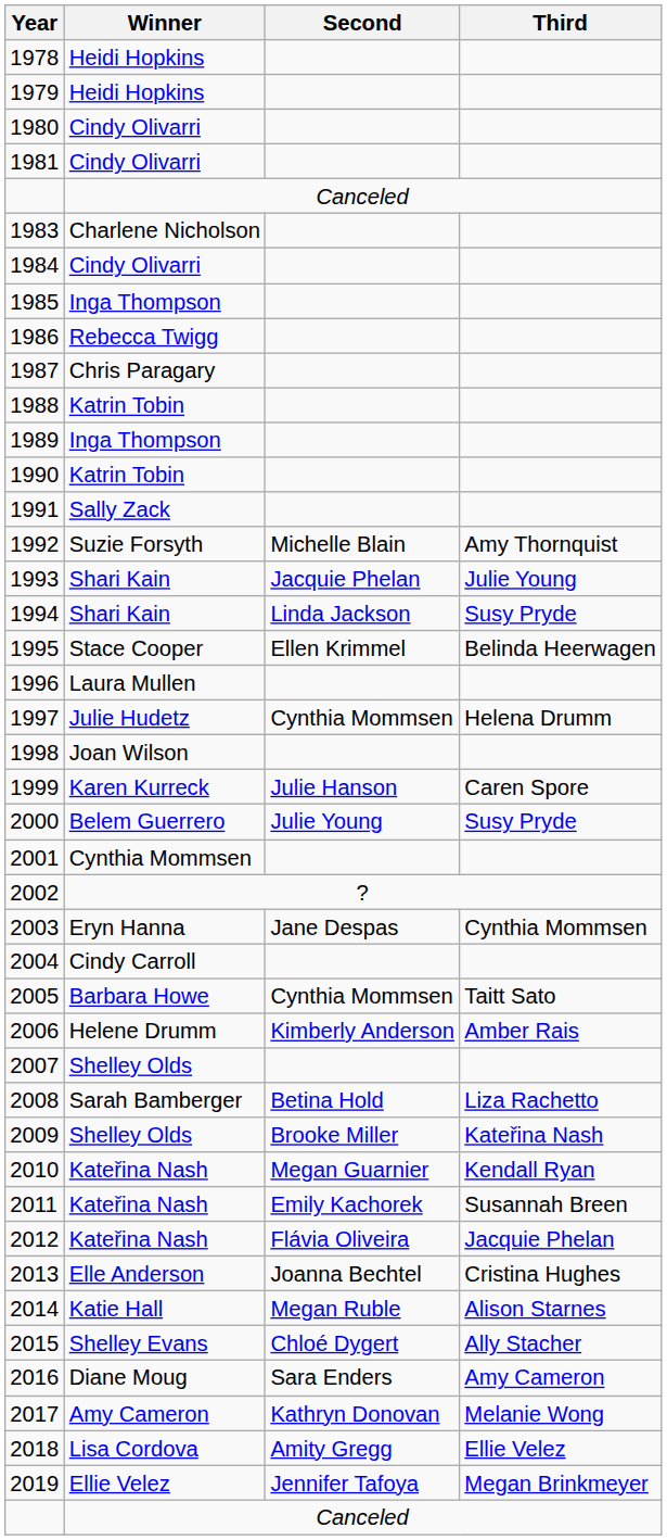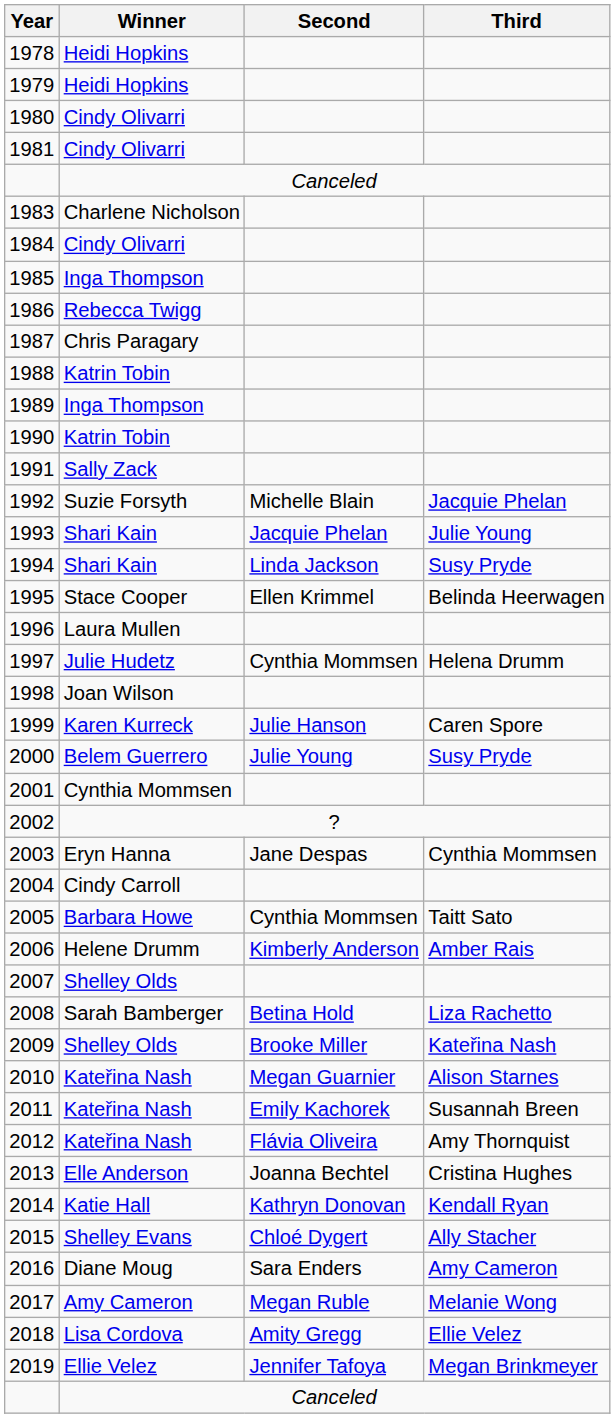 <table class="wikitable sortable" style="font-size:95%">
 <tr>
 <th>Year</th>
 <th>Winner</th>
 <th>Second</th>
 <th>Third</th>
 </tr>
 <tr>
 <td>1978</td>
 <td> <a href='#'>Heidi Hopkins</a></td>
 <td></td>
 <td></td>
 </tr>
 <tr>
 <td>1979</td>
 <td> <a href='#'>Heidi Hopkins</a></td>
 <td></td>
 <td></td>
 </tr>
 <tr>
 <td>1980</td>
 <td> <a href='#'>Cindy Olivarri</a></td>
 <td></td>
 <td></td>
 </tr>
 <tr>
 <td>1981</td>
 <td> <a href='#'>Cindy Olivarri</a></td>
 <td></td>
 <td></td>
 </tr>
 <tr>
 <td></td>
 <td colspan=3; align=center><em>Canceled</em></td>
 </tr>
 <tr>
 <td>1983</td>
 <td> Charlene Nicholson</td>
 <td></td>
 <td></td>
 </tr>
 <tr>
 <td>1984</td>
 <td> <a href='#'>Cindy Olivarri</a></td>
 <td></td>
 <td></td>
 </tr>
 <tr>
 <td>1985</td>
 <td> <a href='#'>Inga Thompson</a></td>
 <td></td>
 <td></td>
 </tr>
 <tr>
 <td>1986</td>
 <td> <a href='#'>Rebecca Twigg</a></td>
 <td></td>
 <td></td>
 </tr>
 <tr>
 <td>1987</td>
 <td> Chris Paragary</td>
 <td></td>
 <td></td>
 </tr>
 <tr>
 <td>1988</td>
 <td> <a href='#'>Katrin Tobin</a></td>
 <td></td>
 <td></td>
 </tr>
 <tr>
 <td>1989</td>
 <td> <a href='#'>Inga Thompson</a></td>
 <td></td>
 <td></td>
 </tr>
 <tr>
 <td>1990</td>
 <td> <a href='#'>Katrin Tobin</a></td>
 <td></td>
 <td></td>
 </tr>
 <tr>
 <td>1991</td>
 <td> <a href='#'>Sally Zack</a></td>
 <td></td>
 <td></td>
 </tr>
 <tr>
 <td>1992</td>
 <td> Suzie Forsyth</td>
 <td> Michelle Blain</td>
-<td> Amy Thornquist</td>
+<td> <a href='#'>Jacquie Phelan</a></td>
 </tr>
 <tr>
 <td>1993</td>
 <td> <a href='#'>Shari Kain</a></td>
 <td> <a href='#'>Jacquie Phelan</a></td>
 <td> <a href='#'>Julie Young</a></td>
 </tr>
 <tr>
 <td>1994</td>
 <td> <a href='#'>Shari Kain</a></td>
 <td> <a href='#'>Linda Jackson</a></td>
 <td> <a href='#'>Susy Pryde</a></td>
 </tr>
 <tr>
 <td>1995</td>
 <td> Stace Cooper</td>
 <td> Ellen Krimmel</td>
 <td> Belinda Heerwagen</td>
 </tr>
 <tr>
 <td>1996</td>
 <td> Laura Mullen</td>
 <td></td>
 <td></td>
 </tr>
 <tr>
 <td>1997</td>
 <td> <a href='#'>Julie Hudetz</a></td>
 <td> Cynthia Mommsen</td>
 <td> Helena Drumm</td>
 </tr>
 <tr>
 <td>1998</td>
 <td> Joan Wilson</td>
 <td></td>
 <td></td>
 </tr>
 <tr>
 <td>1999</td>
 <td> <a href='#'>Karen Kurreck</a></td>
 <td> <a href='#'>Julie Hanson</a></td>
 <td> Caren Spore</td>
 </tr>
 <tr>
 <td>2000</td>
 <td> <a href='#'>Belem Guerrero</a></td>
 <td> <a href='#'>Julie Young</a></td>
 <td> <a href='#'>Susy Pryde</a></td>
 </tr>
 <tr>
 <td>2001</td>
 <td> Cynthia Mommsen</td>
 <td></td>
 <td></td>
 </tr>
 <tr>
 <td>2002</td>
 <td colspan=3; align=center>?</td>
 </tr>
 <tr>
 <td>2003</td>
 <td> Eryn Hanna</td>
 <td> Jane Despas</td>
 <td> Cynthia Mommsen</td>
 </tr>
 <tr>
 <td>2004</td>
 <td> Cindy Carroll</td>
 <td></td>
 <td></td>
 </tr>
 <tr>
 <td>2005</td>
 <td> <a href='#'>Barbara Howe</a></td>
 <td> Cynthia Mommsen</td>
 <td> Taitt Sato</td>
 </tr>
 <tr>
 <td>2006</td>
 <td> Helene Drumm</td>
 <td> <a href='#'>Kimberly Anderson</a></td>
 <td> <a href='#'>Amber Rais</a></td>
 </tr>
 <tr>
 <td>2007</td>
 <td> <a href='#'>Shelley Olds</a></td>
 <td></td>
 <td></td>
 </tr>
 <tr>
 <td>2008</td>
 <td> Sarah Bamberger</td>
 <td> <a href='#'>Betina Hold</a></td>
 <td> <a href='#'>Liza Rachetto</a></td>
 </tr>
 <tr>
 <td>2009</td>
 <td> <a href='#'>Shelley Olds</a></td>
 <td> <a href='#'>Brooke Miller</a></td>
 <td> <a href='#'>Kateřina Nash</a></td>
 </tr>
 <tr>
 <td>2010</td>
 <td> <a href='#'>Kateřina Nash</a></td>
 <td> <a href='#'>Megan Guarnier</a></td>
-<td> <a href='#'>Kendall Ryan</a></td>
+<td> <a href='#'>Alison Starnes</a></td>
 </tr>
 <tr>
 <td>2011</td>
 <td> <a href='#'>Kateřina Nash</a></td>
 <td> <a href='#'>Emily Kachorek</a></td>
 <td> Susannah Breen</td>
 </tr>
 <tr>
 <td>2012</td>
 <td> <a href='#'>Kateřina Nash</a></td>
 <td> <a href='#'>Flávia Oliveira</a></td>
-<td> <a href='#'>Jacquie Phelan</a></td>
+<td> Amy Thornquist</td>
 </tr>
 <tr>
 <td>2013</td>
 <td> <a href='#'>Elle Anderson</a></td>
 <td> Joanna Bechtel</td>
 <td> Cristina Hughes</td>
 </tr>
 <tr>
 <td>2014</td>
 <td> <a href='#'>Katie Hall</a></td>
-<td> <a href='#'>Megan Ruble</a></td>
-<td> <a href='#'>Alison Starnes</a></td>
+<td> <a href='#'>Kathryn Donovan</a></td>
+<td> <a href='#'>Kendall Ryan</a></td>
 </tr>
 <tr>
 <td>2015</td>
 <td> <a href='#'>Shelley Evans</a></td>
 <td> <a href='#'>Chloé Dygert</a></td>
 <td> <a href='#'>Ally Stacher</a></td>
 </tr>
 <tr>
 <td>2016</td>
 <td> Diane Moug</td>
 <td> Sara Enders</td>
 <td> <a href='#'>Amy Cameron</a></td>
 </tr>
 <tr>
 <td>2017</td>
 <td> <a href='#'>Amy Cameron</a></td>
-<td> <a href='#'>Kathryn Donovan</a></td>
+<td> <a href='#'>Megan Ruble</a></td>
 <td> <a href='#'>Melanie Wong</a></td>
 </tr>
 <tr>
 <td>2018</td>
 <td> <a href='#'>Lisa Cordova</a></td>
 <td> <a href='#'>Amity Gregg</a></td>
 <td> <a href='#'>Ellie Velez</a></td>
 </tr>
 <tr>
 <td>2019</td>
 <td> <a href='#'>Ellie Velez</a></td>
 <td> <a href='#'>Jennifer Tafoya</a></td>
 <td> <a href='#'>Megan Brinkmeyer</a></td>
 </tr>
 <tr>
 <td></td>
 <td colspan=3; align=center><em>Canceled</em></td>
 </tr>
 </table>
